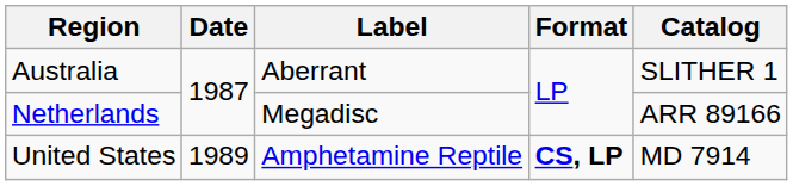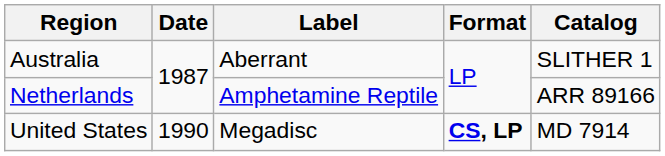 <table class="wikitable">
 <tr>
 <th>Region</th>
 <th>Date</th>
 <th>Label</th>
 <th>Format</th>
 <th>Catalog</th>
 </tr>
 <tr>
 <td>Australia</td>
 <td rowspan="2">1987</td>
 <td>Aberrant</td>
 <td rowspan="2"><a href='#'>LP</a></td>
 <td>SLITHER 1</td>
 </tr>
 <tr>
 <td><a href='#'>Netherlands</a></td>
-<td>Megadisc</td>
+<td><a href='#'>Amphetamine Reptile</a></td>
 <td>ARR 89166</td>
 </tr>
 <tr>
 <td>United States</td>
-<td>1989</td>
-<td><a href='#'>Amphetamine Reptile</a></td>
+<td>1990</td>
+<td>Megadisc</td>
 <td><strong><a href='#'>CS</a>, LP</strong></td>
 <td>MD 7914</td>
 </tr>
 </table>
